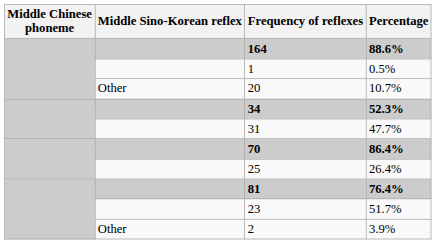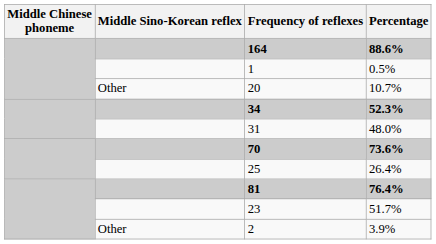 <table class="wikitable sortable">
 <tr>
 <th class=unsortable>Middle Chinese<br>phoneme</th>
 <th class=unsortable>Middle Sino-Korean reflex</th>
 <th class=unsortable>Frequency of reflexes</th>
 <th>Percentage</th>
 </tr>
 <tr>
 <td rowspan="3" style="background: #ccc; text-align:center;"><strong></strong></td>
 <td style="background: #ccc;"><strong></strong></td>
 <td style="background: #ccc;"><strong>164</strong></td>
 <td style="background: #ccc;"><strong>88.6%</strong></td>
 </tr>
 <tr>
 <td></td>
 <td>1</td>
 <td>0.5%</td>
 </tr>
 <tr>
 <td>Other</td>
 <td>20</td>
 <td>10.7%</td>
 </tr>
 <tr>
 <td rowspan="2" style="background: #ccc; text-align:center;"><strong></strong></td>
 <td style="background: #ccc;"><strong></strong></td>
 <td style="background: #ccc;"><strong>34</strong></td>
 <td style="background: #ccc;"><strong>52.3%</strong></td>
 </tr>
 <tr>
 <td></td>
 <td>31</td>
-<td>47.7%</td>
+<td>48.0%</td>
 </tr>
 <tr>
 <td rowspan="2" style="background: #ccc; text-align:center;"><strong></strong></td>
 <td style="background: #ccc;"><strong></strong></td>
 <td style="background: #ccc;"><strong>70</strong></td>
-<td style="background: #ccc;"><strong>86.4%</strong></td>
+<td style="background: #ccc;"><strong>73.6%</strong></td>
 </tr>
 <tr>
 <td></td>
 <td>25</td>
 <td>26.4%</td>
 </tr>
 <tr>
 <td rowspan="3" style="background: #ccc; text-align:center;"><strong></strong></td>
 <td style="background: #ccc;"><strong></strong></td>
 <td style="background: #ccc;"><strong>81</strong></td>
 <td style="background: #ccc;"><strong>76.4%</strong></td>
 </tr>
 <tr>
 <td></td>
 <td>23</td>
 <td>51.7%</td>
 </tr>
 <tr>
 <td>Other</td>
 <td>2</td>
 <td>3.9%</td>
 </tr>
 </table>
